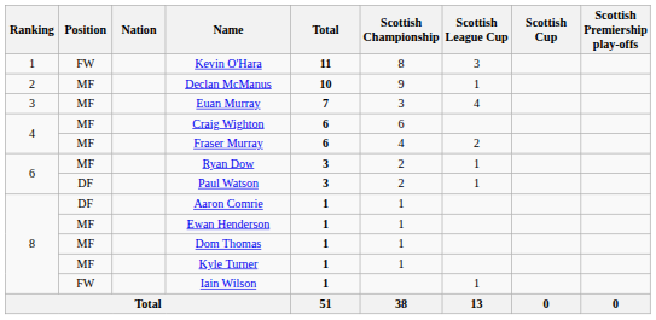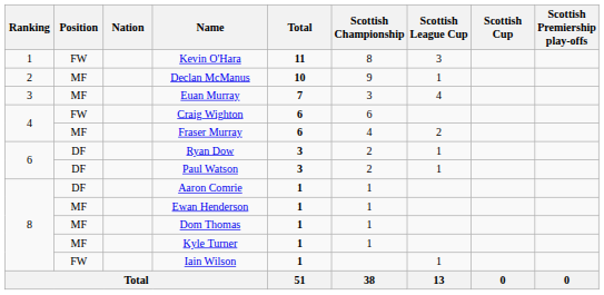 <table class="wikitable" style="font-size: 95%; text-align: center;">
 <tr>
 <th width=60>Ranking</th>
 <th width=60>Position</th>
 <th width=60>Nation</th>
 <th width=150>Name</th>
 <th width=80><strong>Total</strong></th>
 <th width=80>Scottish Championship</th>
 <th width=80>Scottish League Cup</th>
 <th width=80>Scottish Cup</th>
 <th width=80>Scottish Premiership play-offs</th>
 </tr>
 <tr>
 <td rowspan=1>1</td>
 <td>FW</td>
 <td></td>
 <td><a href='#'>Kevin O'Hara</a></td>
 <td><strong>11</strong></td>
 <td>8</td>
 <td>3</td>
 <td></td>
 <td></td>
 </tr>
 <tr>
 <td rowspan=1>2</td>
 <td>MF</td>
 <td></td>
 <td><a href='#'>Declan McManus</a></td>
 <td><strong>10</strong></td>
 <td>9</td>
 <td>1</td>
 <td></td>
 <td></td>
 </tr>
 <tr>
 <td rowspan=1>3</td>
 <td>MF</td>
 <td></td>
 <td><a href='#'>Euan Murray</a></td>
 <td><strong>7</strong></td>
 <td>3</td>
 <td>4</td>
 <td></td>
 <td></td>
 </tr>
 <tr>
 <td rowspan=2>4</td>
-<td>MF</td>
+<td>FW</td>
 <td></td>
 <td><a href='#'>Craig Wighton</a></td>
 <td><strong>6</strong></td>
 <td>6</td>
 <td></td>
 <td></td>
 <td></td>
 </tr>
 <tr>
 <td>MF</td>
 <td></td>
 <td><a href='#'>Fraser Murray</a></td>
 <td><strong>6</strong></td>
 <td>4</td>
 <td>2</td>
 <td></td>
 <td></td>
 </tr>
 <tr>
 <td rowspan=2>6</td>
-<td>MF</td>
+<td>DF</td>
 <td></td>
 <td><a href='#'>Ryan Dow</a></td>
 <td><strong>3</strong></td>
 <td>2</td>
 <td>1</td>
 <td></td>
 <td></td>
 </tr>
 <tr>
 <td>DF</td>
 <td></td>
 <td><a href='#'>Paul Watson</a></td>
 <td><strong>3</strong></td>
 <td>2</td>
 <td>1</td>
 <td></td>
 <td></td>
 </tr>
 <tr>
 <td rowspan=5>8</td>
 <td>DF</td>
 <td></td>
 <td><a href='#'>Aaron Comrie</a></td>
 <td><strong>1</strong></td>
 <td>1</td>
 <td></td>
 <td></td>
 <td></td>
 </tr>
 <tr>
 <td>MF</td>
 <td></td>
 <td><a href='#'>Ewan Henderson</a></td>
 <td><strong>1</strong></td>
 <td>1</td>
 <td></td>
 <td></td>
 <td></td>
 </tr>
 <tr>
 <td>MF</td>
 <td></td>
 <td><a href='#'>Dom Thomas</a></td>
 <td><strong>1</strong></td>
 <td>1</td>
 <td></td>
 <td></td>
 <td></td>
 </tr>
 <tr>
 <td>MF</td>
 <td></td>
 <td><a href='#'>Kyle Turner</a></td>
 <td><strong>1</strong></td>
 <td>1</td>
 <td></td>
 <td></td>
 <td></td>
 </tr>
 <tr>
 <td>FW</td>
 <td></td>
 <td><a href='#'>Iain Wilson</a></td>
 <td><strong>1</strong></td>
 <td></td>
 <td>1</td>
 <td></td>
 <td></td>
 </tr>
 <tr>
 <th colspan=4>Total</th>
 <th>51</th>
 <th>38</th>
 <th>13</th>
 <th>0</th>
 <th>0</th>
 </tr>
 </table>
